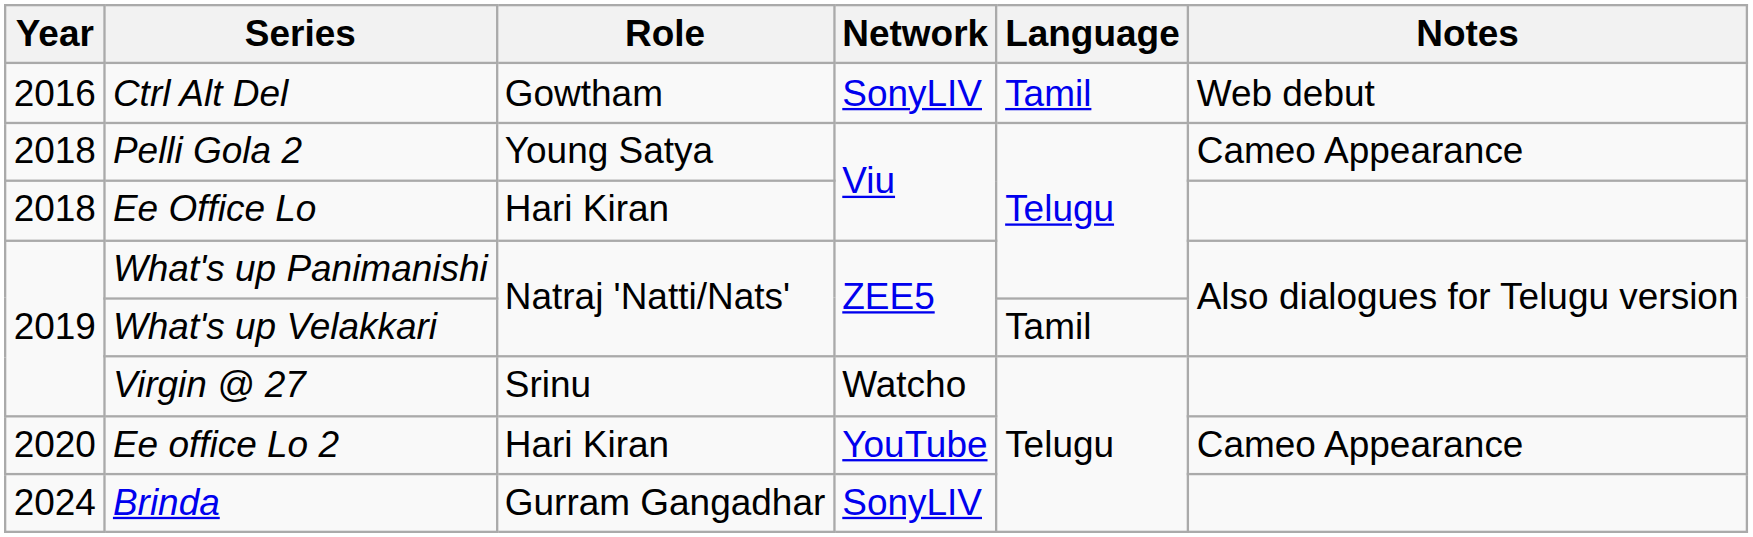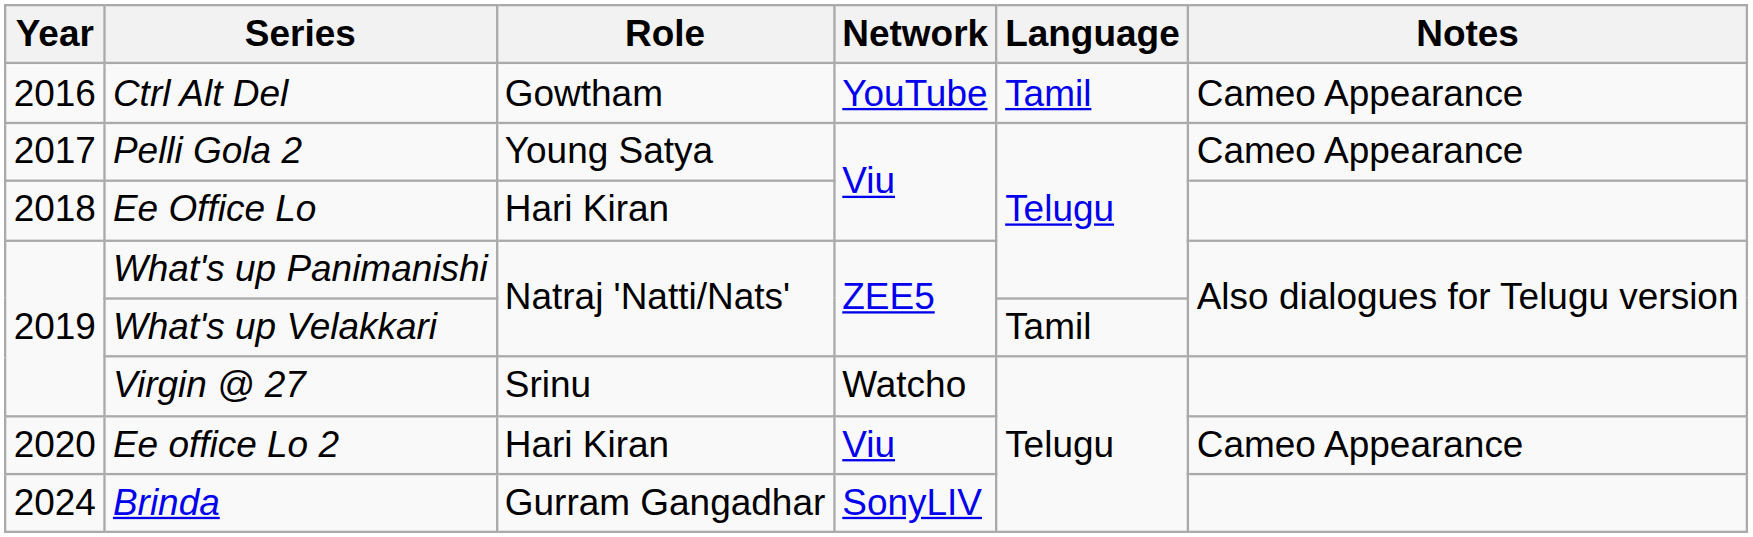 <table class="wikitable sortable">
 <tr>
 <th scope="col">Year</th>
 <th scope="col">Series</th>
 <th scope="col">Role</th>
 <th scope="col">Network</th>
 <th scope="col">Language</th>
 <th class="unsortable" scope="col">Notes</th>
 </tr>
 <tr>
 <td>2016</td>
 <td><em>Ctrl Alt Del</em></td>
 <td>Gowtham</td>
-<td><a href='#'>SonyLIV</a></td>
+<td><a href='#'>YouTube</a></td>
 <td><a href='#'>Tamil</a></td>
-<td>Web debut</td>
+<td>Cameo Appearance</td>
 </tr>
 <tr>
-<td>2018</td>
+<td>2017</td>
 <td><em>Pelli Gola 2</em></td>
 <td>Young Satya</td>
 <td rowspan="2"><a href='#'>Viu</a></td>
 <td rowspan="3"><a href='#'>Telugu</a></td>
 <td>Cameo Appearance</td>
 </tr>
 <tr>
 <td>2018</td>
 <td><em>Ee Office Lo</em></td>
 <td>Hari Kiran</td>
 <td></td>
 </tr>
 <tr>
 <td rowspan="3">2019</td>
 <td><em>What's up Panimanishi</em></td>
 <td rowspan="2">Natraj 'Natti/Nats'</td>
 <td rowspan="2"><a href='#'>ZEE5</a></td>
 <td rowspan="2">Also dialogues for Telugu version</td>
 </tr>
 <tr>
 <td><em>What's up Velakkari</em></td>
 <td>Tamil</td>
 </tr>
 <tr>
 <td><em>Virgin @ 27</em></td>
 <td>Srinu</td>
 <td>Watcho</td>
 <td rowspan="3">Telugu</td>
 <td></td>
 </tr>
 <tr>
 <td>2020</td>
 <td><em>Ee office Lo 2</em></td>
 <td>Hari Kiran</td>
-<td><a href='#'>YouTube</a></td>
+<td><a href='#'>Viu</a></td>
 <td>Cameo Appearance</td>
 </tr>
 <tr>
 <td>2024</td>
 <td><a href='#'><em>Brinda</em></a></td>
 <td>Gurram Gangadhar</td>
 <td><a href='#'>SonyLIV</a></td>
 <td></td>
 </tr>
 </table>
